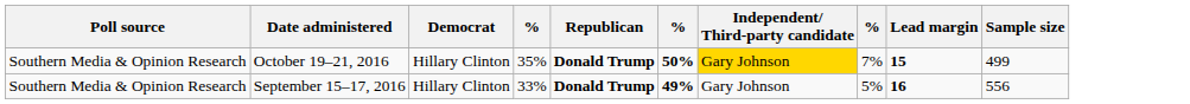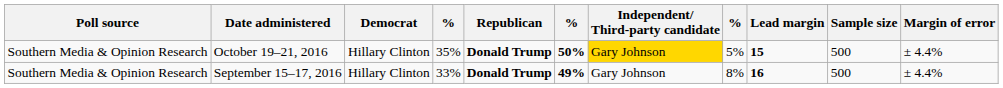 <table class="wikitable">
 <tr>
 <th>Poll source</th>
 <th>Date administered</th>
 <th>Democrat</th>
 <th>%</th>
 <th>Republican</th>
 <th>%</th>
 <th>Independent/<br>Third-party candidate</th>
 <th>%</th>
 <th>Lead margin</th>
 <th>Sample size</th>
+<th>Margin of error</th>
 </tr>
 <tr>
 <td>Southern Media & Opinion Research</td>
 <td>October 19–21, 2016</td>
 <td>Hillary Clinton</td>
 <td>35%</td>
 <td><strong>Donald Trump</strong></td>
 <td><strong>50%</strong></td>
 <td style="background: gold;">Gary Johnson</td>
-<td>7%</td>
+<td>5%</td>
 <td><strong>15</strong></td>
-<td>499</td>
+<td>500</td>
+<td>± 4.4%</td>
 </tr>
 <tr>
 <td>Southern Media & Opinion Research</td>
 <td>September 15–17, 2016</td>
 <td>Hillary Clinton</td>
 <td>33%</td>
 <td><strong>Donald Trump</strong></td>
 <td><strong>49%</strong></td>
 <td>Gary Johnson</td>
-<td>5%</td>
+<td>8%</td>
 <td><strong>16</strong></td>
-<td>556</td>
+<td>500</td>
+<td>± 4.4%</td>
 </tr>
 </table>
